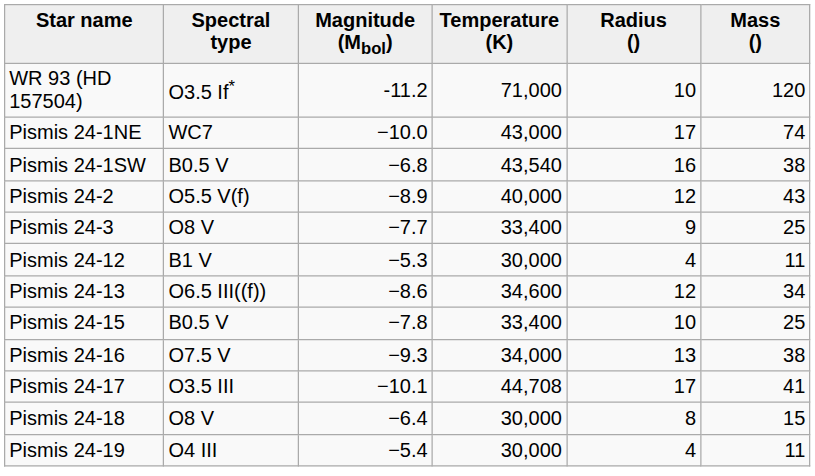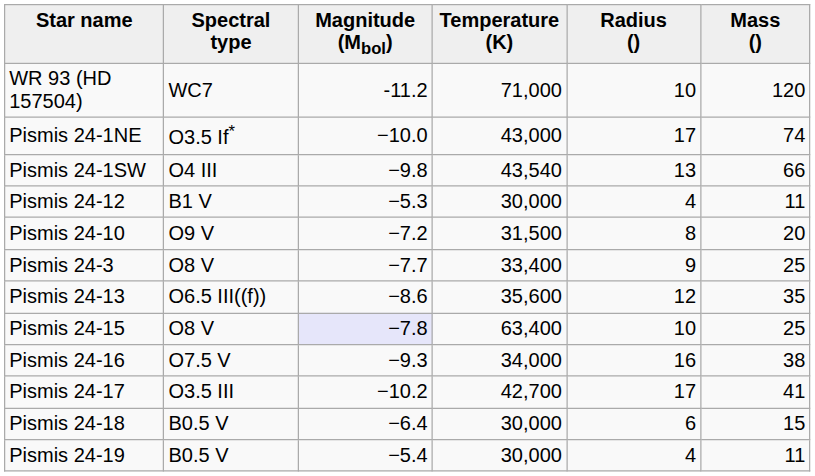 <table class="wikitable sortable">
 <tr>
 <th style="background:#efefef;" valign="top" width="120">Star name</th>
 <th style="background:#efefef;" valign="top" width="100">Spectral type</th>
 <th style="background:#efefef;" valign="top" width="100">Magnitude<br>(M<sub>bol</sub>)</th>
 <th style="background:#efefef;" valign="top" width="100">Temperature<br>(K)</th>
 <th style="background:#efefef;" valign="top" width="100">Radius<br>()</th>
 <th style="background:#efefef;" valign="top" width="80">Mass<br>()</th>
 </tr>
 <tr>
 <td>WR 93 (HD 157504)</td>
-<td>O3.5 If<sup>*</sup></td>
+<td>WC7</td>
 <td align="right">-11.2</td>
 <td align="right">71,000</td>
 <td align="right">10</td>
 <td align="right">120</td>
 </tr>
 <tr>
 <td>Pismis 24-1NE</td>
-<td>WC7</td>
+<td>O3.5 If<sup>*</sup></td>
 <td align="right">−10.0</td>
 <td align="right">43,000</td>
 <td align="right">17</td>
 <td align="right">74</td>
 </tr>
 <tr>
 <td>Pismis 24-1SW</td>
-<td>B0.5 V</td>
-<td align="right">−6.8</td>
+<td>O4 III</td>
+<td align="right">−9.8</td>
 <td align="right">43,540</td>
-<td align="right">16</td>
-<td align="right">38</td>
+<td align="right">13</td>
+<td align="right">66</td>
 </tr>
 <tr>
-<td>Pismis 24-2</td>
-<td>O5.5 V(f)</td>
-<td align="right">−8.9</td>
-<td align="right">40,000</td>
-<td align="right">12</td>
-<td align="right">43</td>
+<td>Pismis 24-12</td>
+<td>B1 V</td>
+<td align="right">−5.3</td>
+<td align="right">30,000</td>
+<td align="right">4</td>
+<td align="right">11</td>
+</tr>
+<tr>
+<td>Pismis 24-10</td>
+<td>O9 V</td>
+<td align="right">−7.2</td>
+<td align="right">31,500</td>
+<td align="right">8</td>
+<td align="right">20</td>
 </tr>
 <tr>
 <td>Pismis 24-3</td>
 <td>O8 V</td>
 <td align="right">−7.7</td>
 <td align="right">33,400</td>
 <td align="right">9</td>
 <td align="right">25</td>
 </tr>
 <tr>
-<td>Pismis 24-12</td>
-<td>B1 V</td>
-<td align="right">−5.3</td>
-<td align="right">30,000</td>
-<td align="right">4</td>
-<td align="right">11</td>
-</tr>
-<tr>
 <td>Pismis 24-13</td>
 <td>O6.5 III((f))</td>
 <td align="right">−8.6</td>
-<td align="right">34,600</td>
+<td align="right">35,600</td>
 <td align="right">12</td>
-<td align="right">34</td>
+<td align="right">35</td>
 </tr>
 <tr>
 <td>Pismis 24-15</td>
-<td>B0.5 V</td>
-<td align="right">−7.8</td>
-<td align="right">33,400</td>
+<td>O8 V</td>
+<td align="right" style="background: lavender;">−7.8</td>
+<td align="right">63,400</td>
 <td align="right">10</td>
 <td align="right">25</td>
 </tr>
 <tr>
 <td>Pismis 24-16</td>
 <td>O7.5 V</td>
 <td align="right">−9.3</td>
 <td align="right">34,000</td>
-<td align="right">13</td>
+<td align="right">16</td>
 <td align="right">38</td>
 </tr>
 <tr>
 <td>Pismis 24-17</td>
 <td>O3.5 III</td>
-<td align="right">−10.1</td>
-<td align="right">44,708</td>
+<td align="right">−10.2</td>
+<td align="right">42,700</td>
 <td align="right">17</td>
 <td align="right">41</td>
 </tr>
 <tr>
 <td>Pismis 24-18</td>
-<td>O8 V</td>
+<td>B0.5 V</td>
 <td align="right">−6.4</td>
 <td align="right">30,000</td>
-<td align="right">8</td>
+<td align="right">6</td>
 <td align="right">15</td>
 </tr>
 <tr>
 <td>Pismis 24-19</td>
-<td>O4 III</td>
+<td>B0.5 V</td>
 <td align="right">−5.4</td>
 <td align="right">30,000</td>
 <td align="right">4</td>
 <td align="right">11</td>
 </tr>
 </table>
